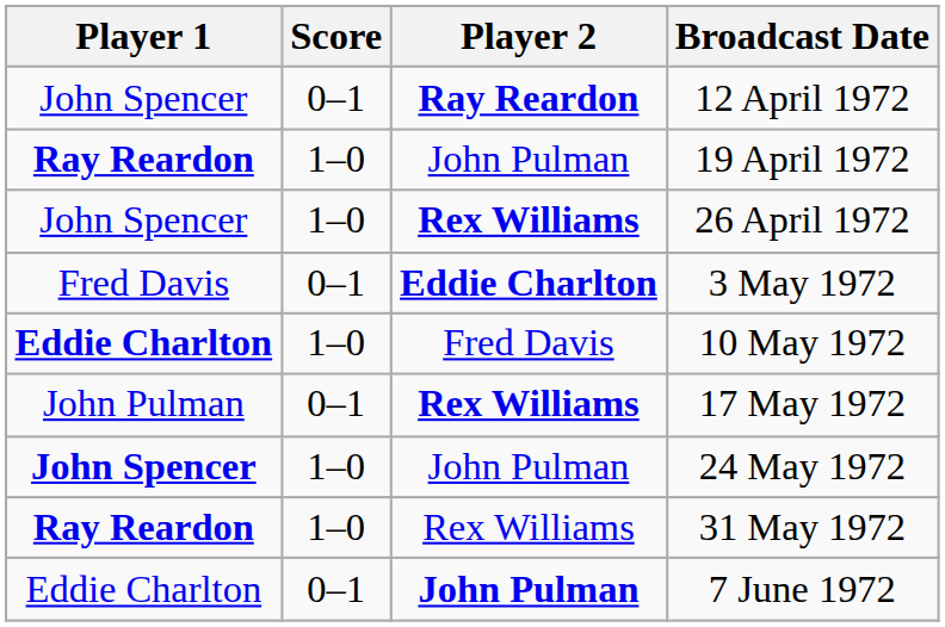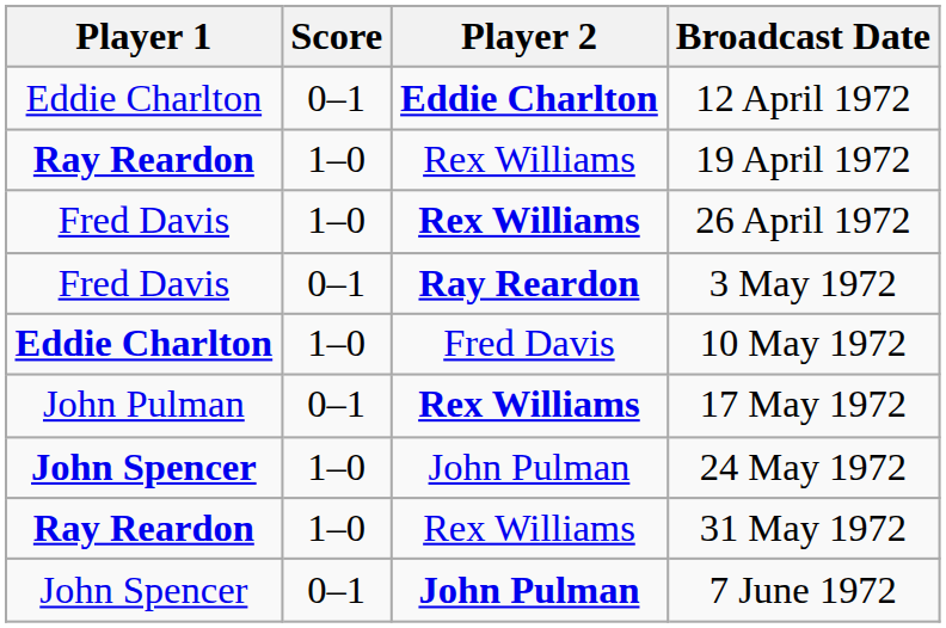 <table class="wikitable" style="text-align: center">
 <tr>
 <th>Player 1</th>
 <th>Score</th>
 <th>Player 2</th>
 <th>Broadcast Date</th>
 </tr>
 <tr>
-<td> <a href='#'>John Spencer</a></td>
+<td> <a href='#'>Eddie Charlton</a></td>
 <td>0–1</td>
-<td> <strong><a href='#'>Ray Reardon</a></strong></td>
+<td> <strong><a href='#'>Eddie Charlton</a></strong></td>
 <td>12 April 1972</td>
 </tr>
 <tr>
 <td> <strong><a href='#'>Ray Reardon</a></strong></td>
 <td>1–0</td>
-<td> <a href='#'>John Pulman</a></td>
+<td> <a href='#'>Rex Williams</a></td>
 <td>19 April 1972</td>
 </tr>
 <tr>
-<td> <a href='#'>John Spencer</a></td>
+<td> <a href='#'>Fred Davis</a></td>
 <td>1–0</td>
 <td> <strong><a href='#'>Rex Williams</a></strong></td>
 <td>26 April 1972</td>
 </tr>
 <tr>
 <td> <a href='#'>Fred Davis</a></td>
 <td>0–1</td>
-<td> <strong><a href='#'>Eddie Charlton</a></strong></td>
+<td> <strong><a href='#'>Ray Reardon</a></strong></td>
 <td>3 May 1972</td>
 </tr>
 <tr>
 <td> <strong><a href='#'>Eddie Charlton</a></strong></td>
 <td>1–0</td>
 <td> <a href='#'>Fred Davis</a></td>
 <td>10 May 1972</td>
 </tr>
 <tr>
 <td> <a href='#'>John Pulman</a></td>
 <td>0–1</td>
 <td> <strong><a href='#'>Rex Williams</a></strong></td>
 <td>17 May 1972</td>
 </tr>
 <tr>
 <td> <strong><a href='#'>John Spencer</a></strong></td>
 <td>1–0</td>
 <td> <a href='#'>John Pulman</a></td>
 <td>24 May 1972</td>
 </tr>
 <tr>
 <td> <strong><a href='#'>Ray Reardon</a></strong></td>
 <td>1–0</td>
 <td> <a href='#'>Rex Williams</a></td>
 <td>31 May 1972</td>
 </tr>
 <tr>
-<td> <a href='#'>Eddie Charlton</a></td>
+<td> <a href='#'>John Spencer</a></td>
 <td>0–1</td>
 <td> <strong><a href='#'>John Pulman</a></strong></td>
 <td>7 June 1972</td>
 </tr>
 </table>
